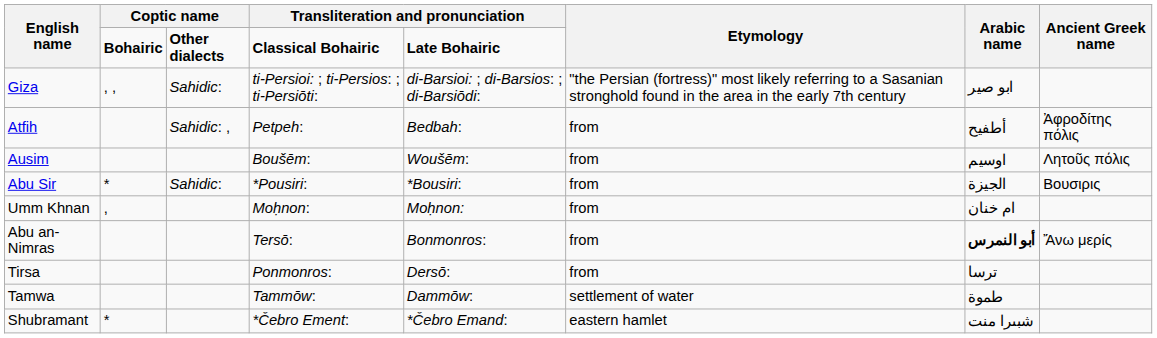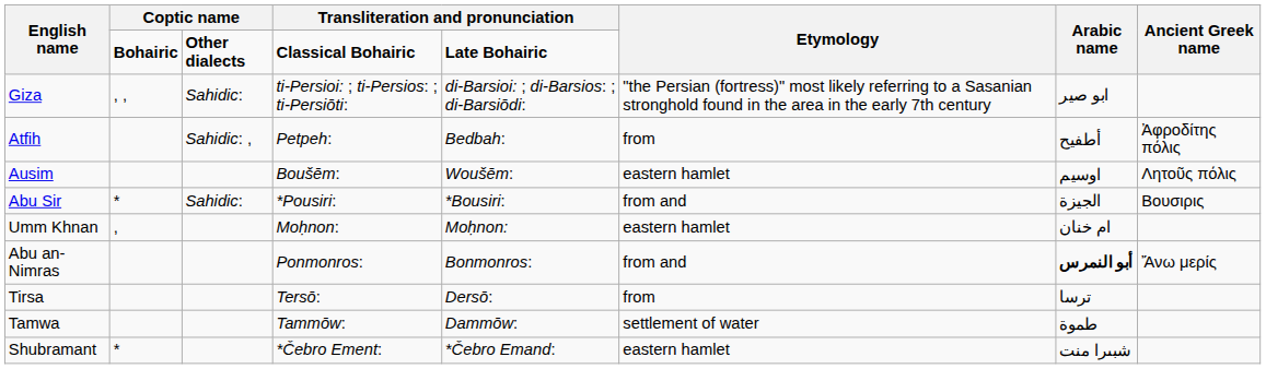 <table class="wikitable">
 <tr>
 <th rowspan="2">English name</th>
 <th colspan="2">Coptic name</th>
 <th colspan="2">Transliteration and pronunciation</th>
 <th rowspan="2">Etymology</th>
 <th rowspan="2">Arabic name</th>
 <th rowspan="2">Ancient Greek name</th>
 </tr>
 <tr>
 <td><strong>Bohairic</strong></td>
 <td><strong>Other dialects</strong></td>
 <td><strong>Classical Bohairic</strong></td>
 <td><strong>Late Bohairic</strong></td>
 </tr>
 <tr>
 <td><a href='#'>Giza</a></td>
 <td>, , </td>
 <td><em>Sahidic</em>: </td>
 <td><em>ti-Persioi:</em> ; <em>ti-Persios</em>: ; <em>ti-Persiōti</em>: </td>
 <td><em>di-Barsioi:</em> ; <em>di-Barsios</em>: ; <em>di-Barsiōdi</em>: </td>
 <td>"the Persian (fortress)" most likely referring to a Sasanian stronghold found in the area in the early 7th century</td>
 <td>ابو صير</td>
 <td></td>
 </tr>
 <tr>
 <td><a href='#'>Atfih</a></td>
 <td></td>
 <td><em>Sahidic</em>: , </td>
 <td><em>Petpeh</em>: </td>
 <td><em>Bedbah</em>: </td>
 <td>from </td>
 <td>أطفيح</td>
 <td>Ἀφροδίτης πόλις</td>
 </tr>
 <tr>
 <td><a href='#'>Ausim</a></td>
 <td></td>
 <td></td>
 <td><em>Boušēm</em>: </td>
 <td><em>Woušēm</em>: </td>
-<td>from </td>
+<td>eastern hamlet</td>
 <td>اوسيم</td>
 <td>Λητοῦς πόλις</td>
 </tr>
 <tr>
 <td><a href='#'>Abu Sir</a></td>
 <td>*</td>
 <td><em>Sahidic</em>: </td>
 <td><em>*Pousiri</em>: </td>
 <td><em>*Bousiri</em>: </td>
-<td>from </td>
+<td>from  and </td>
 <td>الجيزة</td>
 <td>Βουσιρις</td>
 </tr>
 <tr>
 <td>Umm Khnan</td>
 <td>, </td>
 <td></td>
 <td><em>Moḥnon</em>: </td>
 <td><em>Moḥnon:</em> </td>
-<td>from </td>
+<td>eastern hamlet</td>
 <td>ام خنان</td>
 <td></td>
 </tr>
 <tr>
 <td>Abu an-Nimras</td>
 <td></td>
 <td></td>
-<td><em>Tersō</em>: </td>
+<td><em>Ponmonros</em>: </td>
 <td><em>Bonmonros</em>: </td>
-<td>from </td>
+<td>from  and </td>
 <td><strong>أبو النمرس</strong></td>
 <td>Ἄνω μερίς</td>
 </tr>
 <tr>
 <td>Tirsa</td>
 <td></td>
 <td></td>
-<td><em>Ponmonros</em>: </td>
+<td><em>Tersō</em>: </td>
 <td><em>Dersō</em>: </td>
 <td>from </td>
 <td>ترسا</td>
 <td></td>
 </tr>
 <tr>
 <td>Tamwa</td>
 <td></td>
 <td></td>
 <td><em>Tammōw</em>: </td>
 <td><em>Dammōw</em>: </td>
 <td>settlement of water</td>
 <td>طموة</td>
 <td></td>
 </tr>
 <tr>
 <td>Shubramant</td>
 <td>*</td>
 <td></td>
 <td><em>*Čebro Ement</em>: </td>
 <td><em>*Čebro Emand</em>: </td>
 <td>eastern hamlet</td>
 <td>شبىرا منت</td>
 <td></td>
 </tr>
 </table>
